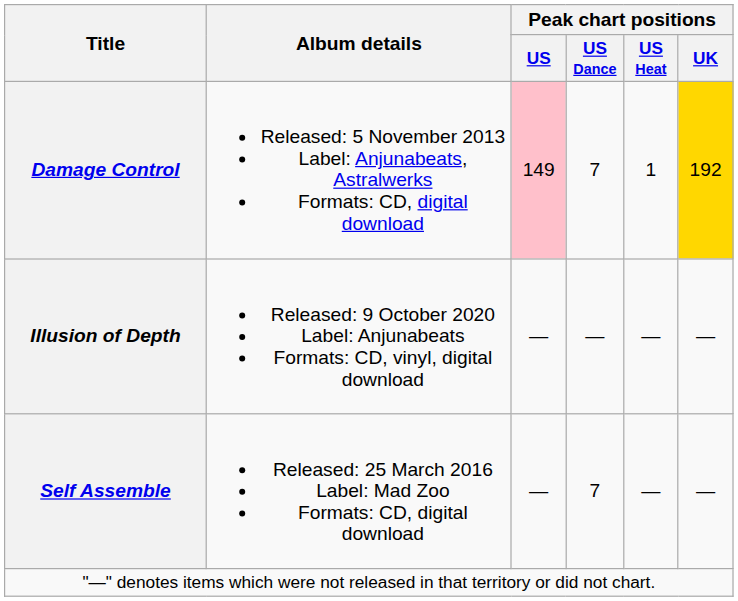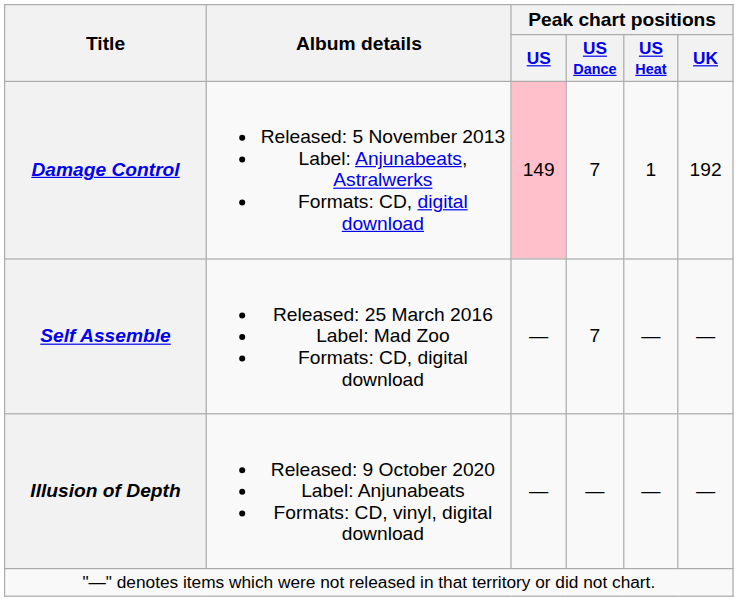 <table class="wikitable plainrowheaders" style="text-align:center;">
 <tr>
 <th scope="col" rowspan="2" style="width:12em;">Title</th>
 <th scope="col" rowspan="2" style="width:18em;">Album details</th>
 <th scope="col" colspan="4">Peak chart positions</th>
 </tr>
 <tr>
 <th scope="col" style="width:3em;font-size:90%;"><a href='#'>US</a><br></th>
 <th scope="col" style="width:3em;font-size:90%;"><a href='#'>US<br><small>Dance</small></a><br></th>
 <th scope="col" style="width:3em;font-size:90%;"><a href='#'>US<br><small>Heat</small></a><br></th>
 <th scope="col" style="width:3em;font-size:90%;"><a href='#'>UK</a><br></th>
 </tr>
 <tr>
 <th scope="row"><em><a href='#'>Damage Control</a></em></th>
 <td><br><ul><li>Released: 5 November 2013</li><li>Label: <a href='#'>Anjunabeats</a>, <a href='#'>Astralwerks</a></li><li>Formats: CD, <a href='#'>digital download</a></li></ul></td>
 <td style="background: pink;">149</td>
 <td>7</td>
 <td>1</td>
-<td style="background: gold;">192</td>
+<td>192</td>
+</tr>
+<tr>
+<th scope="row"><em><a href='#'>Self Assemble</a></em></th>
+<td><br><ul><li>Released: 25 March 2016</li><li>Label: Mad Zoo</li><li>Formats: CD, digital download</li></ul></td>
+<td>—</td>
+<td>7</td>
+<td>—</td>
+<td>—</td>
 </tr>
 <tr>
 <th scope="row"><em>Illusion of Depth</em></th>
 <td><br><ul><li>Released: 9 October 2020</li><li>Label: Anjunabeats</li><li>Formats: CD, vinyl, digital download</li></ul></td>
 <td>—</td>
 <td>—</td>
 <td>—</td>
 <td>—</td>
 </tr>
 <tr>
-<th scope="row"><em><a href='#'>Self Assemble</a></em></th>
-<td><br><ul><li>Released: 25 March 2016</li><li>Label: Mad Zoo</li><li>Formats: CD, digital download</li></ul></td>
-<td>—</td>
-<td>7</td>
-<td>—</td>
-<td>—</td>
-</tr>
-<tr>
 <td colspan="6" style="text-align:center; font-size:90%;">"—" denotes items which were not released in that territory or did not chart.</td>
 </tr>
 </table>
